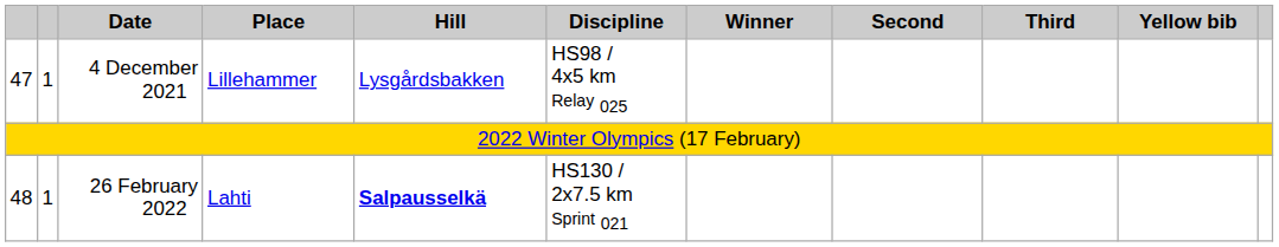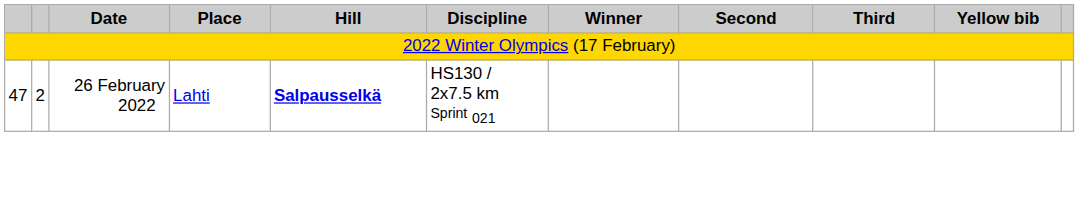 <table class="wikitable plainrowheaders" style="background:#fff; font-size:86%; line-height:16px; border:grey solid 1px; border-collapse:collapse;">
 <tr>
 <th scope="col" style="background:#ccc; width=30 px;"></th>
 <th scope="col" style="background:#ccc; width=45 px;"></th>
 <th scope="col" style="background:#ccc; width:155px;">Date</th>
 <th scope="col" style="background:#ccc; width:145px;">Place</th>
 <th scope="col" style="background:#ccc; width:180px;">Hill</th>
 <th scope="col" style="background:#ccc; width:140px;">Discipline</th>
 <th scope="col" style="background:#ccc; width:195px;">Winner</th>
 <th scope="col" style="background:#ccc; width:195px;">Second</th>
 <th scope="col" style="background:#ccc; width:195px;">Third</th>
 <th scope="col" style="background:#ccc; width:190px;">Yellow bib </th>
 <th scope="col" style="background:#ccc; width:10px;"></th>
 </tr>
-<tr>
-<td align="center">47</td>
-<td align="center">1</td>
-<td align="right">4 December 2021  </td>
-<td> <a href='#'>Lillehammer</a></td>
-<td><a href='#'>Lysgårdsbakken</a></td>
-<td>HS98 / 4x5 km <br><small>Relay</small> <sub>025</sub></td>
-<td></td>
-<td></td>
-<td></td>
-<td></td>
-<td></td>
-</tr>
 <tr style="background:gold">
 <td colspan=11 align=center><a href='#'>2022 Winter Olympics</a> (17 February)</td>
 </tr>
 <tr>
-<td align="center">48</td>
-<td align="center">1</td>
+<td align="center">47</td>
+<td align="center">2</td>
 <td align="right">26 February 2022  </td>
 <td> <a href='#'>Lahti</a></td>
 <td><strong><a href='#'>Salpausselkä</a></strong></td>
 <td>HS130 / 2x7.5 km <br><small>Sprint</small> <sub>021</sub></td>
 <td></td>
 <td></td>
 <td></td>
 <td></td>
 <td></td>
 </tr>
 </table>
